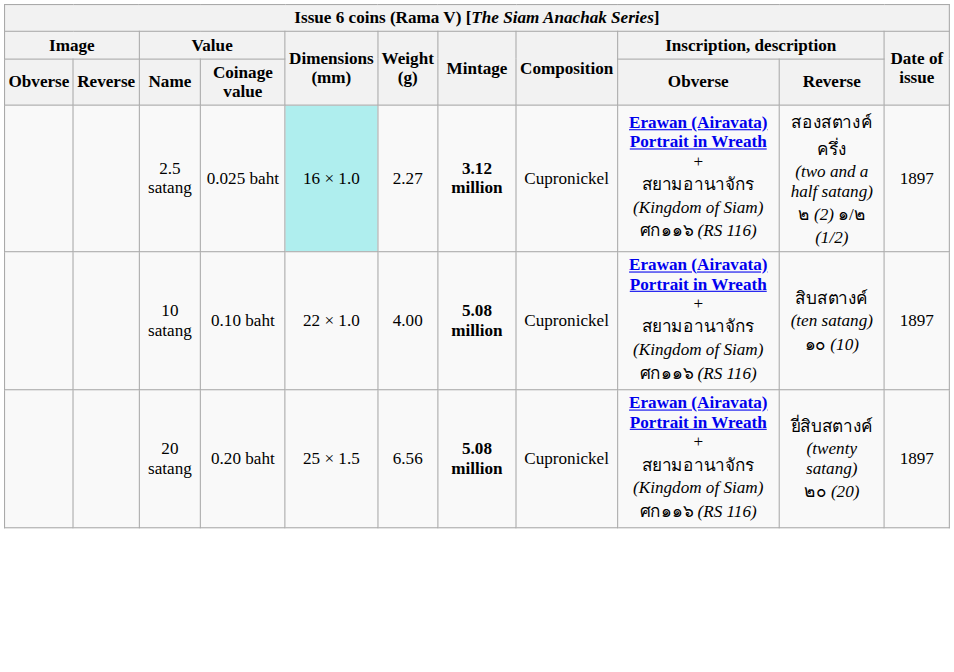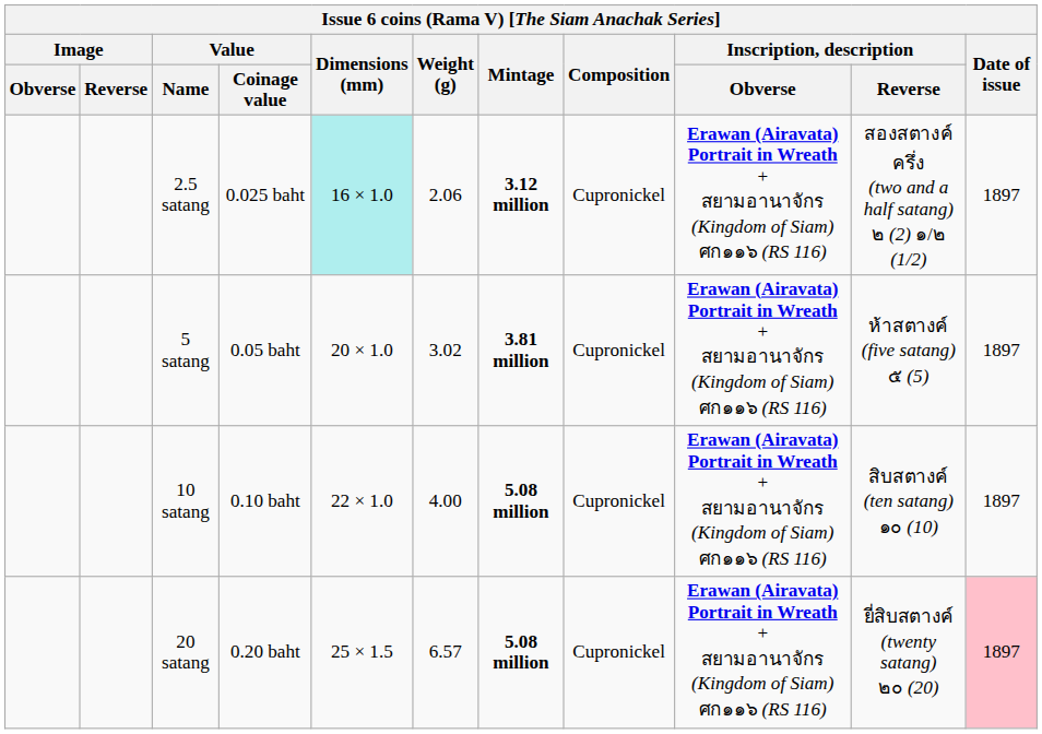 <table class="wikitable" style="width:100%; text-align: center">
 <tr>
 <th colspan="11">Issue 6 coins (Rama V) [<em>The Siam Anachak Series</em>]</th>
 </tr>
 <tr>
 <th colspan="2">Image</th>
 <th colspan="2">Value</th>
 <th rowspan="2">Dimensions<br>(mm)</th>
 <th rowspan="2">Weight<br>(g)</th>
 <th rowspan="2">Mintage</th>
 <th rowspan="2">Composition</th>
 <th colspan="2">Inscription, description</th>
 <th rowspan="2">Date of issue</th>
 </tr>
 <tr>
 <th>Obverse</th>
 <th>Reverse</th>
 <th>Name</th>
 <th>Coinage value</th>
 <th>Obverse</th>
 <th>Reverse</th>
 </tr>
 <tr>
 <td></td>
 <td></td>
 <td>2.5 satang</td>
 <td>0.025 baht</td>
 <td style="background: paleturquoise;">16 × 1.0</td>
-<td>2.27</td>
+<td>2.06</td>
 <td><strong>3.12 million</strong></td>
 <td>Cupronickel</td>
 <td><strong><a href='#'>Erawan (Airavata) Portrait in Wreath</a></strong><br>+<br>สยามอานาจักร<br><em>(Kingdom of Siam)</em><br>ศก๑๑๖ <em>(RS 116)</em></td>
 <td>สองสตางค์ครึ่ง<br><em>(two and a half satang)</em><br>๒ <em>(2)</em> ๑/๒ <em>(1/2)</em></td>
+<td>1897</td>
+</tr>
+<tr>
+<td></td>
+<td></td>
+<td>5 satang</td>
+<td>0.05 baht</td>
+<td>20 × 1.0</td>
+<td>3.02</td>
+<td><strong>3.81 million</strong></td>
+<td>Cupronickel</td>
+<td><strong><a href='#'>Erawan (Airavata) Portrait in Wreath</a></strong><br>+<br>สยามอานาจักร<br><em>(Kingdom of Siam)</em><br>ศก๑๑๖ <em>(RS 116)</em></td>
+<td>ห้าสตางค์<br><em>(five satang)</em><br>๕ <em>(5)</em></td>
 <td>1897</td>
 </tr>
 <tr>
 <td></td>
 <td></td>
 <td>10 satang</td>
 <td>0.10 baht</td>
 <td>22 × 1.0</td>
 <td>4.00</td>
 <td><strong>5.08 million</strong></td>
 <td>Cupronickel</td>
 <td><strong><a href='#'>Erawan (Airavata) Portrait in Wreath</a></strong><br>+<br>สยามอานาจักร<br><em>(Kingdom of Siam)</em><br>ศก๑๑๖ <em>(RS 116)</em></td>
 <td>สิบสตางค์<br><em>(ten satang)</em><br>๑๐ <em>(10)</em></td>
 <td>1897</td>
 </tr>
 <tr>
 <td></td>
 <td></td>
 <td>20 satang</td>
 <td>0.20 baht</td>
 <td>25 × 1.5</td>
-<td>6.56</td>
+<td>6.57</td>
 <td><strong>5.08 million</strong></td>
 <td>Cupronickel</td>
 <td><strong><a href='#'>Erawan (Airavata) Portrait in Wreath</a></strong><br>+<br>สยามอานาจักร<br><em>(Kingdom of Siam)</em><br>ศก๑๑๖ <em>(RS 116)</em></td>
 <td>ยี่สิบสตางค์<br><em>(twenty satang)</em><br>๒๐ <em>(20)</em></td>
-<td>1897</td>
+<td style="background: pink;">1897</td>
 </tr>
 </table>
